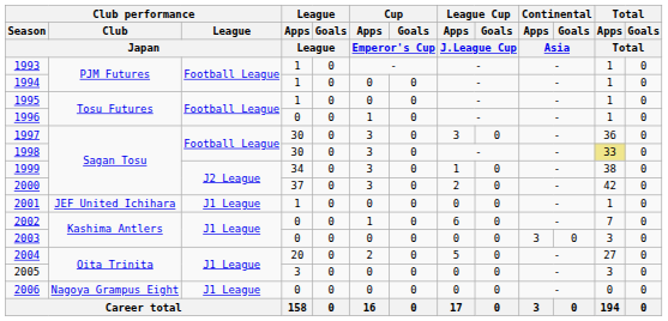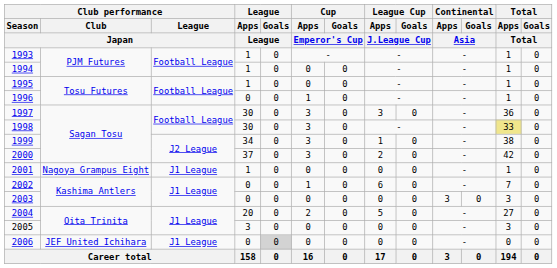 <table class="wikitable" style="text-align:center">
 <tr>
 <th colspan=3>Club performance</th>
 <th colspan=2>League</th>
 <th colspan=2>Cup</th>
 <th colspan=2>League Cup</th>
 <th colspan=2>Continental</th>
 <th colspan=2>Total</th>
 </tr>
 <tr>
 <th>Season</th>
 <th>Club</th>
 <th>League</th>
 <th>Apps</th>
 <th>Goals</th>
 <th>Apps</th>
 <th>Goals</th>
 <th>Apps</th>
 <th>Goals</th>
 <th>Apps</th>
 <th>Goals</th>
 <th>Apps</th>
 <th>Goals</th>
 </tr>
 <tr>
 <th colspan=3>Japan</th>
 <th colspan=2>League</th>
 <th colspan=2><a href='#'>Emperor's Cup</a></th>
 <th colspan=2><a href='#'>J.League Cup</a></th>
 <th colspan=2><a href='#'>Asia</a></th>
 <th colspan=2>Total</th>
 </tr>
 <tr>
 <td><a href='#'>1993</a></td>
 <td rowspan="2"><a href='#'>PJM Futures</a></td>
 <td rowspan="2"><a href='#'>Football League</a></td>
 <td>1</td>
 <td>0</td>
 <td colspan="2">-</td>
 <td colspan="2">-</td>
 <td colspan="2">-</td>
 <td>1</td>
 <td>0</td>
 </tr>
 <tr>
 <td><a href='#'>1994</a></td>
 <td>1</td>
 <td>0</td>
 <td>0</td>
 <td>0</td>
 <td colspan="2">-</td>
 <td colspan="2">-</td>
 <td>1</td>
 <td>0</td>
 </tr>
 <tr>
 <td><a href='#'>1995</a></td>
 <td rowspan="2"><a href='#'>Tosu Futures</a></td>
 <td rowspan="2"><a href='#'>Football League</a></td>
 <td>1</td>
 <td>0</td>
 <td>0</td>
 <td>0</td>
 <td colspan="2">-</td>
 <td colspan="2">-</td>
 <td>1</td>
 <td>0</td>
 </tr>
 <tr>
 <td><a href='#'>1996</a></td>
 <td>0</td>
 <td>0</td>
 <td>1</td>
 <td>0</td>
 <td colspan="2">-</td>
 <td colspan="2">-</td>
 <td>1</td>
 <td>0</td>
 </tr>
 <tr>
 <td><a href='#'>1997</a></td>
 <td rowspan="4"><a href='#'>Sagan Tosu</a></td>
 <td rowspan="2"><a href='#'>Football League</a></td>
 <td>30</td>
 <td>0</td>
 <td>3</td>
 <td>0</td>
 <td>3</td>
 <td>0</td>
 <td colspan="2">-</td>
 <td>36</td>
 <td>0</td>
 </tr>
 <tr>
 <td><a href='#'>1998</a></td>
 <td>30</td>
 <td>0</td>
 <td>3</td>
 <td>0</td>
 <td colspan="2">-</td>
 <td colspan="2">-</td>
 <td style="background: khaki;">33</td>
 <td>0</td>
 </tr>
 <tr>
 <td><a href='#'>1999</a></td>
 <td rowspan="2"><a href='#'>J2 League</a></td>
 <td>34</td>
 <td>0</td>
 <td>3</td>
 <td>0</td>
 <td>1</td>
 <td>0</td>
 <td colspan="2">-</td>
 <td>38</td>
 <td>0</td>
 </tr>
 <tr>
 <td><a href='#'>2000</a></td>
 <td>37</td>
 <td>0</td>
 <td>3</td>
 <td>0</td>
 <td>2</td>
 <td>0</td>
 <td colspan="2">-</td>
 <td>42</td>
 <td>0</td>
 </tr>
 <tr>
 <td><a href='#'>2001</a></td>
-<td><a href='#'>JEF United Ichihara</a></td>
+<td><a href='#'>Nagoya Grampus Eight</a></td>
 <td><a href='#'>J1 League</a></td>
 <td>1</td>
 <td>0</td>
 <td>0</td>
 <td>0</td>
 <td>0</td>
 <td>0</td>
 <td colspan="2">-</td>
 <td>1</td>
 <td>0</td>
 </tr>
 <tr>
 <td><a href='#'>2002</a></td>
 <td rowspan="2"><a href='#'>Kashima Antlers</a></td>
 <td rowspan="2"><a href='#'>J1 League</a></td>
 <td>0</td>
 <td>0</td>
 <td>1</td>
 <td>0</td>
 <td>6</td>
 <td>0</td>
 <td colspan="2">-</td>
 <td>7</td>
 <td>0</td>
 </tr>
 <tr>
 <td><a href='#'>2003</a></td>
 <td>0</td>
 <td>0</td>
 <td>0</td>
 <td>0</td>
 <td>0</td>
 <td>0</td>
 <td>3</td>
 <td>0</td>
 <td>3</td>
 <td>0</td>
 </tr>
 <tr>
 <td><a href='#'>2004</a></td>
 <td rowspan="2"><a href='#'>Oita Trinita</a></td>
 <td rowspan="2"><a href='#'>J1 League</a></td>
 <td>20</td>
 <td>0</td>
 <td>2</td>
 <td>0</td>
 <td>5</td>
 <td>0</td>
 <td colspan="2">-</td>
 <td>27</td>
 <td>0</td>
 </tr>
 <tr>
 <td>2005</td>
 <td>3</td>
 <td>0</td>
 <td>0</td>
 <td>0</td>
 <td>0</td>
 <td>0</td>
 <td colspan="2">-</td>
 <td>3</td>
 <td>0</td>
 </tr>
 <tr>
 <td><a href='#'>2006</a></td>
-<td><a href='#'>Nagoya Grampus Eight</a></td>
+<td><a href='#'>JEF United Ichihara</a></td>
 <td><a href='#'>J1 League</a></td>
 <td>0</td>
-<td>0</td>
+<td style="background: lightgrey;">0</td>
 <td>0</td>
 <td>0</td>
 <td>0</td>
 <td>0</td>
 <td colspan="2">-</td>
 <td>0</td>
 <td>0</td>
 </tr>
 <tr>
 <th colspan=3>Career total</th>
 <th>158</th>
 <th>0</th>
 <th>16</th>
 <th>0</th>
 <th>17</th>
 <th>0</th>
 <th>3</th>
 <th>0</th>
 <th>194</th>
 <th>0</th>
 </tr>
 </table>
